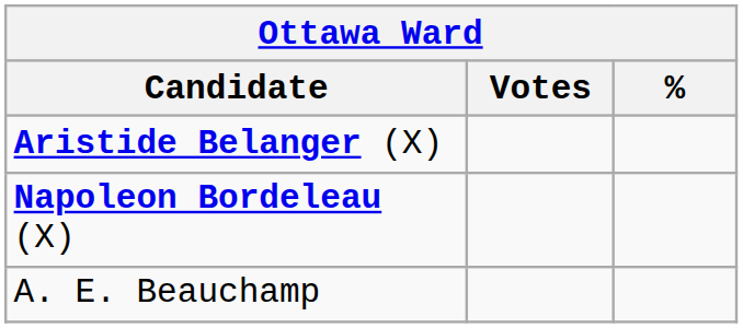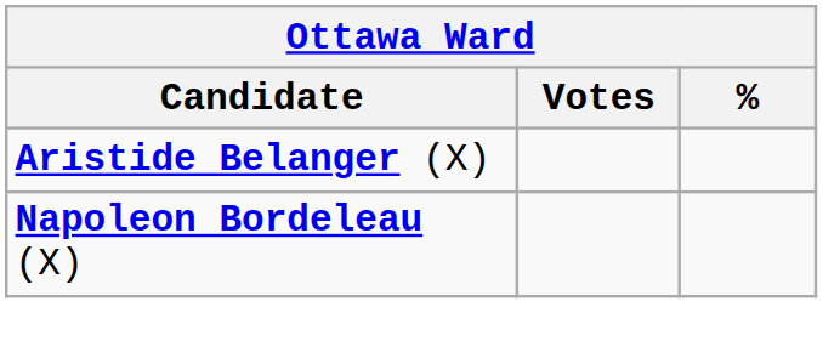 <table class="wikitable">
 <tr>
 <th colspan="3"><a href='#'>Ottawa Ward</a></th>
 </tr>
 <tr>
 <th style="width: 170px">Candidate</th>
 <th style="width: 50px">Votes</th>
 <th style="width: 40px">%</th>
 </tr>
 <tr>
 <td><strong><a href='#'>Aristide Belanger</a></strong> (X)</td>
 <td></td>
 <td></td>
 </tr>
 <tr>
 <td><strong><a href='#'>Napoleon Bordeleau</a></strong> (X)</td>
 <td></td>
 <td></td>
 </tr>
-<tr>
-<td>A. E. Beauchamp</td>
-<td></td>
-<td></td>
-</tr>
 </table>
